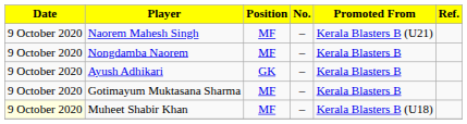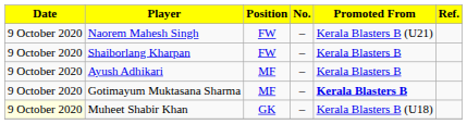 <table class="wikitable sortable">
 <tr>
 <th style="background:#FFFF00; color:Black;"><strong>Date</strong></th>
 <th style="background:#FFFF00; color:Black;"><strong>Player</strong></th>
 <th style="background:#FFFF00; color:Black;"><strong>Position</strong></th>
 <th style="background:#FFFF00; color:Black;"><strong>No.</strong></th>
 <th style="background:#FFFF00; color:Black;"><strong>Promoted From</strong></th>
 <th style="background:#FFFF00; color:Black;"><strong>Ref.</strong></th>
 </tr>
 <tr>
 <td>9 October 2020</td>
 <td style="text-align:left;"> <a href='#'>Naorem Mahesh Singh</a></td>
-<td style="text-align:center;"><a href='#'>MF</a></td>
+<td style="text-align:center;"><a href='#'>FW</a></td>
 <td style="text-align:center;">–</td>
 <td style="text-align:left;"> <a href='#'>Kerala Blasters B</a> (U21)</td>
 <td></td>
 </tr>
 <tr>
 <td>9 October 2020</td>
-<td style="text-align:left;"> <a href='#'>Nongdamba Naorem</a></td>
-<td style="text-align:center;"><a href='#'>MF</a></td>
+<td style="text-align:left;"> <a href='#'>Shaiborlang Kharpan</a></td>
+<td style="text-align:center;"><a href='#'>FW</a></td>
 <td style="text-align:center;">–</td>
 <td style="text-align:left;"> <a href='#'>Kerala Blasters B</a></td>
 <td></td>
 </tr>
 <tr>
 <td>9 October 2020</td>
 <td style="text-align:left;"> <a href='#'>Ayush Adhikari</a></td>
-<td style="text-align:center;"><a href='#'>GK</a></td>
+<td style="text-align:center;"><a href='#'>MF</a></td>
 <td style="text-align:center;">–</td>
 <td style="text-align:left;"> <a href='#'>Kerala Blasters B</a></td>
 <td></td>
 </tr>
 <tr>
 <td>9 October 2020</td>
 <td style="text-align:left;"> Gotimayum Muktasana Sharma</td>
 <td style="text-align:center;"><a href='#'>MF</a></td>
 <td style="text-align:center;">–</td>
-<td style="text-align:left;"> <a href='#'>Kerala Blasters B</a></td>
+<td style="text-align:left;"><strong> <a href='#'>Kerala Blasters B</a></strong></td>
 <td></td>
 </tr>
 <tr>
 <td style="background: lightyellow;">9 October 2020</td>
 <td style="text-align:left;"> Muheet Shabir Khan</td>
-<td style="text-align:center;"><a href='#'>MF</a></td>
+<td style="text-align:center;"><a href='#'>GK</a></td>
 <td style="text-align:center;">–</td>
 <td style="text-align:left;"> <a href='#'>Kerala Blasters B</a> (U18)</td>
 <td></td>
 </tr>
 <tr>
 </tr>
 </table>
